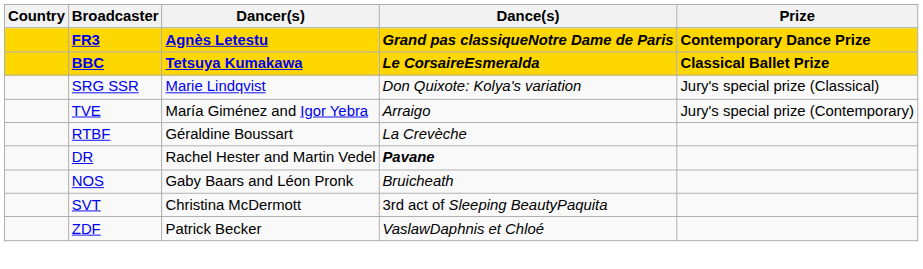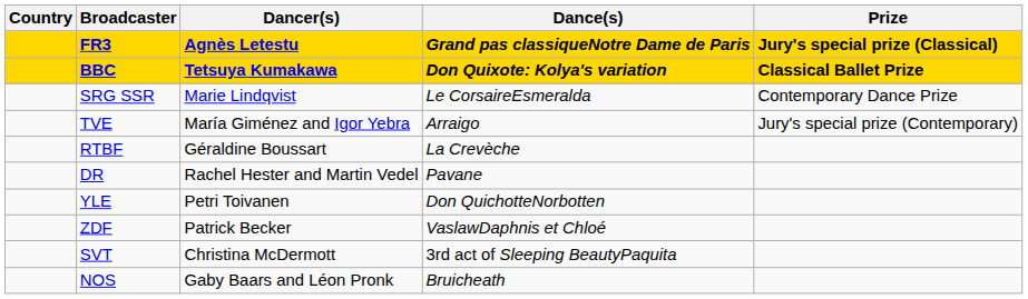 <table class="wikitable">
 <tr>
 <th>Country</th>
 <th>Broadcaster</th>
 <th>Dancer(s)</th>
 <th>Dance(s)</th>
 <th>Prize</th>
 </tr>
 <tr style="font-weight:bold; background:gold;">
 <td></td>
 <td><a href='#'>FR3</a></td>
 <td><a href='#'>Agnès Letestu</a></td>
 <td><em>Grand pas classique</em><em>Notre Dame de Paris</em></td>
-<td>Contemporary Dance Prize</td>
+<td>Jury's special prize (Classical)</td>
 </tr>
 <tr style="font-weight:bold; background:gold;">
 <td></td>
 <td><a href='#'>BBC</a></td>
 <td><a href='#'>Tetsuya Kumakawa</a></td>
-<td><em>Le Corsaire</em><em>Esmeralda</em></td>
+<td><em>Don Quixote: Kolya's variation</em></td>
 <td>Classical Ballet Prize</td>
 </tr>
 <tr>
 <td></td>
 <td><a href='#'>SRG SSR</a></td>
 <td><a href='#'>Marie Lindqvist</a></td>
-<td><em>Don Quixote: Kolya's variation</em></td>
-<td>Jury's special prize (Classical)</td>
+<td><em>Le Corsaire</em><em>Esmeralda</em></td>
+<td>Contemporary Dance Prize</td>
 </tr>
 <tr>
 <td></td>
 <td><a href='#'>TVE</a></td>
 <td>María Giménez and <a href='#'>Igor Yebra</a></td>
 <td><em>Arraigo</em></td>
 <td>Jury's special prize (Contemporary)</td>
 </tr>
 <tr>
 <td></td>
 <td><a href='#'>RTBF</a></td>
 <td>Géraldine Boussart</td>
 <td><em>La Crevèche</em></td>
 <td></td>
 </tr>
 <tr>
 <td></td>
 <td><a href='#'>DR</a></td>
 <td>Rachel Hester and Martin Vedel</td>
-<td><strong><em>Pavane</em></strong></td>
+<td><em>Pavane</em></td>
 <td></td>
 </tr>
 <tr>
 <td></td>
-<td><a href='#'>NOS</a></td>
-<td>Gaby Baars and Léon Pronk</td>
-<td><em>Bruicheath</em></td>
+<td><a href='#'>YLE</a></td>
+<td>Petri Toivanen</td>
+<td><em>Don Quichotte</em><em>Norbotten</em></td>
+<td></td>
+</tr>
+<tr>
+<td></td>
+<td><a href='#'>ZDF</a></td>
+<td>Patrick Becker</td>
+<td><em>Vaslaw</em><em>Daphnis et Chloé</em></td>
 <td></td>
 </tr>
 <tr>
 <td></td>
 <td><a href='#'>SVT</a></td>
 <td>Christina McDermott</td>
 <td>3rd act of <em>Sleeping Beauty</em><em>Paquita</em></td>
 <td></td>
 </tr>
 <tr>
 <td></td>
-<td><a href='#'>ZDF</a></td>
-<td>Patrick Becker</td>
-<td><em>Vaslaw</em><em>Daphnis et Chloé</em></td>
+<td><a href='#'>NOS</a></td>
+<td>Gaby Baars and Léon Pronk</td>
+<td><em>Bruicheath</em></td>
 <td></td>
 </tr>
 </table>
